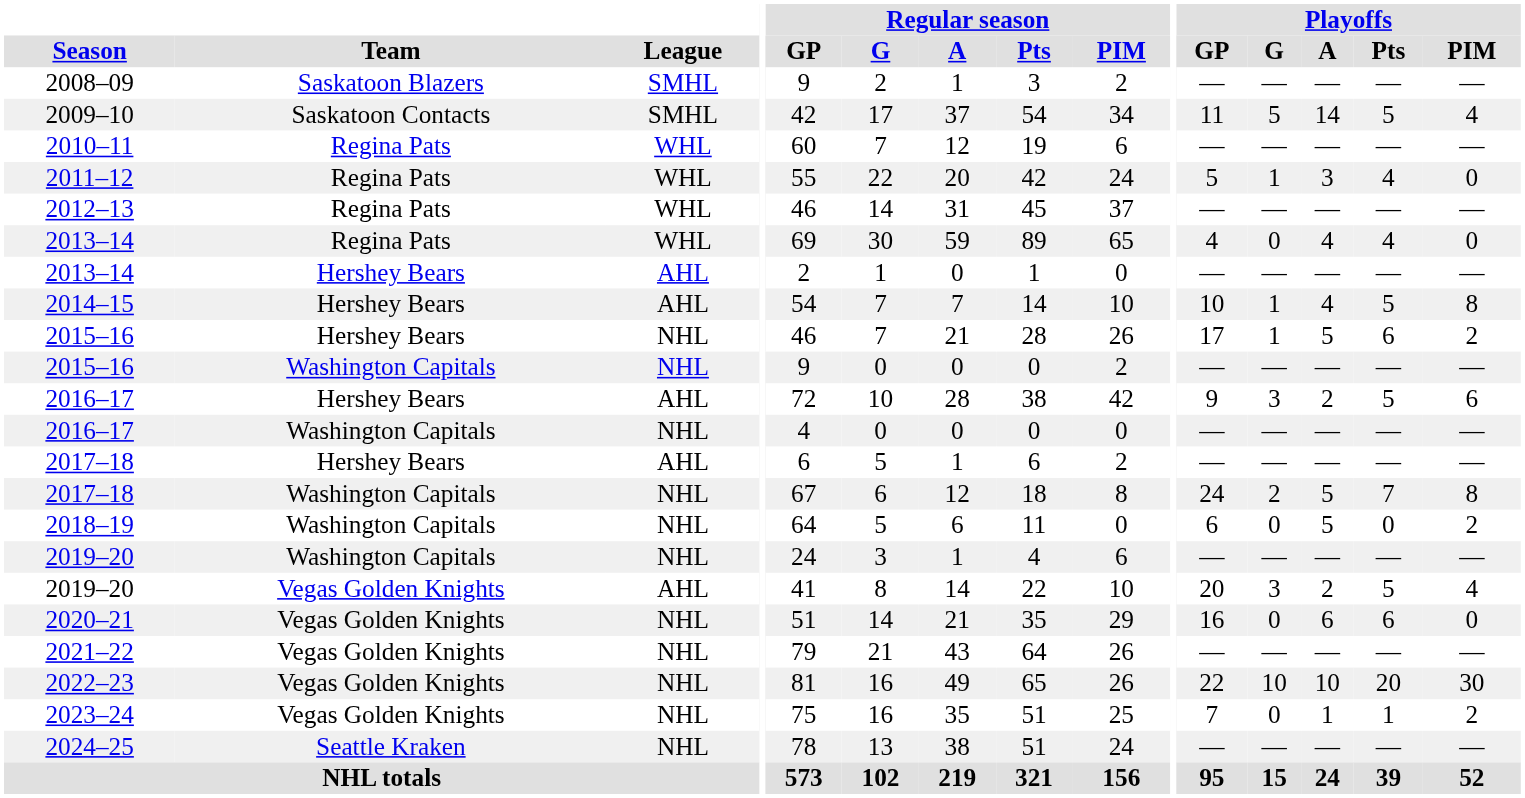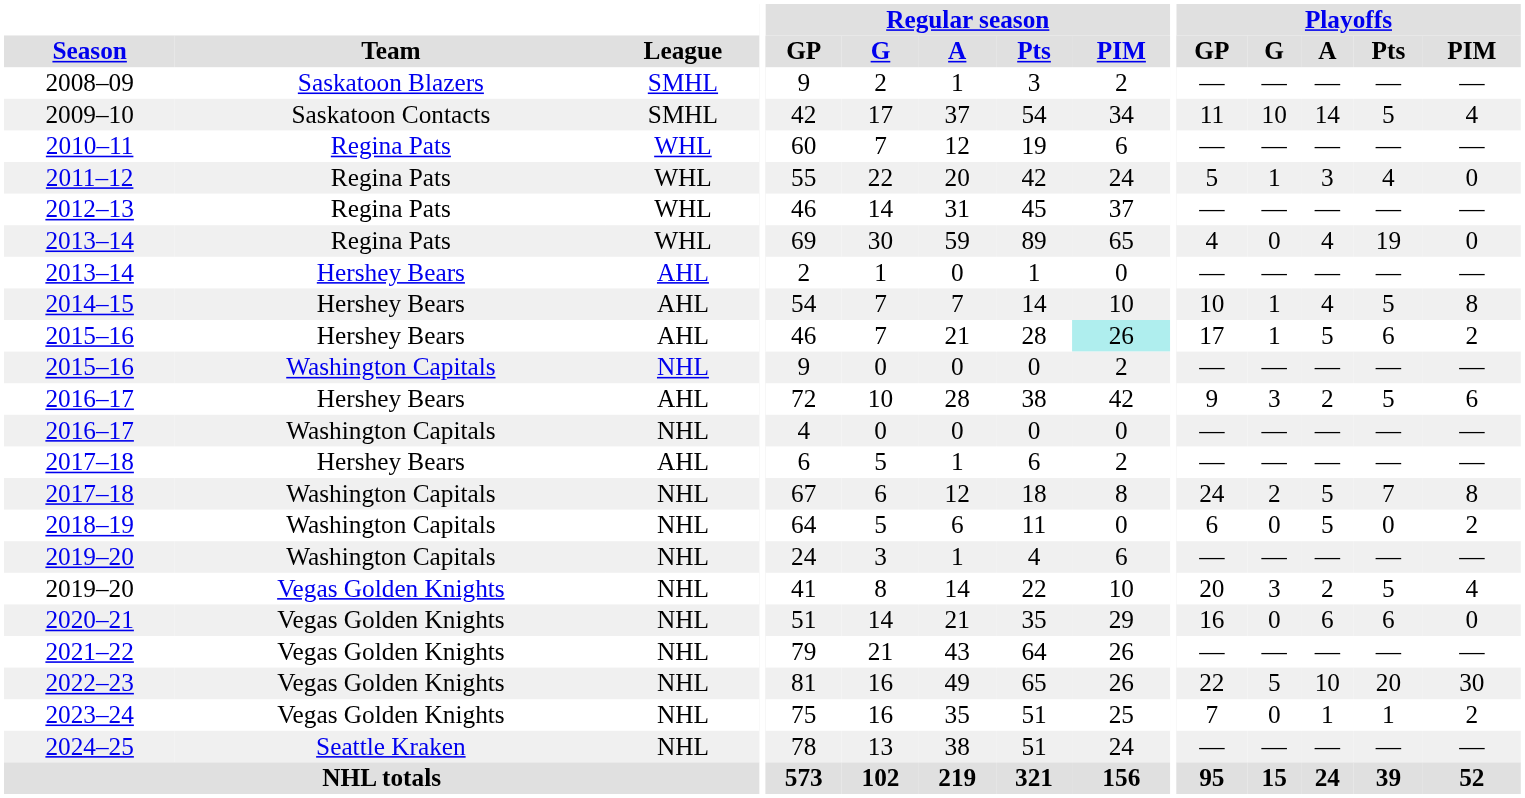 <table border="0" cellpadding="1" cellspacing="0" style="text-align:center; width:60em">
 <tr bgcolor="#e0e0e0">
 <th colspan="3" bgcolor="#ffffff"></th>
 <th rowspan="99" bgcolor="#ffffff"></th>
 <th colspan="5"><a href='#'>Regular season</a></th>
 <th rowspan="99" bgcolor="#ffffff"></th>
 <th colspan="5"><a href='#'>Playoffs</a></th>
 </tr>
 <tr bgcolor="#e0e0e0">
 <th><a href='#'>Season</a></th>
 <th>Team</th>
 <th>League</th>
 <th>GP</th>
 <th><a href='#'>G</a></th>
 <th><a href='#'>A</a></th>
 <th><a href='#'>Pts</a></th>
 <th><a href='#'>PIM</a></th>
 <th>GP</th>
 <th>G</th>
 <th>A</th>
 <th>Pts</th>
 <th>PIM</th>
 </tr>
 <tr>
 <td>2008–09</td>
 <td><a href='#'>Saskatoon Blazers</a></td>
 <td><a href='#'>SMHL</a></td>
 <td>9</td>
 <td>2</td>
 <td>1</td>
 <td>3</td>
 <td>2</td>
 <td>—</td>
 <td>—</td>
 <td>—</td>
 <td>—</td>
 <td>—</td>
 </tr>
 <tr bgcolor="#f0f0f0">
 <td>2009–10</td>
 <td>Saskatoon Contacts</td>
 <td>SMHL</td>
 <td>42</td>
 <td>17</td>
 <td>37</td>
 <td>54</td>
 <td>34</td>
 <td>11</td>
-<td>5</td>
+<td>10</td>
 <td>14</td>
 <td>5</td>
 <td>4</td>
 </tr>
 <tr>
 <td><a href='#'>2010–11</a></td>
 <td><a href='#'>Regina Pats</a></td>
 <td><a href='#'>WHL</a></td>
 <td>60</td>
 <td>7</td>
 <td>12</td>
 <td>19</td>
 <td>6</td>
 <td>—</td>
 <td>—</td>
 <td>—</td>
 <td>—</td>
 <td>—</td>
 </tr>
 <tr bgcolor="#f0f0f0">
 <td><a href='#'>2011–12</a></td>
 <td>Regina Pats</td>
 <td>WHL</td>
 <td>55</td>
 <td>22</td>
 <td>20</td>
 <td>42</td>
 <td>24</td>
 <td>5</td>
 <td>1</td>
 <td>3</td>
 <td>4</td>
 <td>0</td>
 </tr>
 <tr>
 <td><a href='#'>2012–13</a></td>
 <td>Regina Pats</td>
 <td>WHL</td>
 <td>46</td>
 <td>14</td>
 <td>31</td>
 <td>45</td>
 <td>37</td>
 <td>—</td>
 <td>—</td>
 <td>—</td>
 <td>—</td>
 <td>—</td>
 </tr>
 <tr bgcolor="#f0f0f0">
 <td><a href='#'>2013–14</a></td>
 <td>Regina Pats</td>
 <td>WHL</td>
 <td>69</td>
 <td>30</td>
 <td>59</td>
 <td>89</td>
 <td>65</td>
 <td>4</td>
 <td>0</td>
 <td>4</td>
-<td>4</td>
+<td>19</td>
 <td>0</td>
 </tr>
 <tr>
 <td><a href='#'>2013–14</a></td>
 <td><a href='#'>Hershey Bears</a></td>
 <td><a href='#'>AHL</a></td>
 <td>2</td>
 <td>1</td>
 <td>0</td>
 <td>1</td>
 <td>0</td>
 <td>—</td>
 <td>—</td>
 <td>—</td>
 <td>—</td>
 <td>—</td>
 </tr>
 <tr bgcolor="#f0f0f0">
 <td><a href='#'>2014–15</a></td>
 <td>Hershey Bears</td>
 <td>AHL</td>
 <td>54</td>
 <td>7</td>
 <td>7</td>
 <td>14</td>
 <td>10</td>
 <td>10</td>
 <td>1</td>
 <td>4</td>
 <td>5</td>
 <td>8</td>
 </tr>
 <tr>
 <td><a href='#'>2015–16</a></td>
 <td>Hershey Bears</td>
-<td>NHL</td>
+<td>AHL</td>
 <td>46</td>
 <td>7</td>
 <td>21</td>
 <td>28</td>
-<td>26</td>
+<td style="background: paleturquoise;">26</td>
 <td>17</td>
 <td>1</td>
 <td>5</td>
 <td>6</td>
 <td>2</td>
 </tr>
 <tr bgcolor="#f0f0f0">
 <td><a href='#'>2015–16</a></td>
 <td><a href='#'>Washington Capitals</a></td>
 <td><a href='#'>NHL</a></td>
 <td>9</td>
 <td>0</td>
 <td>0</td>
 <td>0</td>
 <td>2</td>
 <td>—</td>
 <td>—</td>
 <td>—</td>
 <td>—</td>
 <td>—</td>
 </tr>
 <tr>
 <td><a href='#'>2016–17</a></td>
 <td>Hershey Bears</td>
 <td>AHL</td>
 <td>72</td>
 <td>10</td>
 <td>28</td>
 <td>38</td>
 <td>42</td>
 <td>9</td>
 <td>3</td>
 <td>2</td>
 <td>5</td>
 <td>6</td>
 </tr>
 <tr bgcolor="#f0f0f0">
 <td><a href='#'>2016–17</a></td>
 <td>Washington Capitals</td>
 <td>NHL</td>
 <td>4</td>
 <td>0</td>
 <td>0</td>
 <td>0</td>
 <td>0</td>
 <td>—</td>
 <td>—</td>
 <td>—</td>
 <td>—</td>
 <td>—</td>
 </tr>
 <tr>
 <td><a href='#'>2017–18</a></td>
 <td>Hershey Bears</td>
 <td>AHL</td>
 <td>6</td>
 <td>5</td>
 <td>1</td>
 <td>6</td>
 <td>2</td>
 <td>—</td>
 <td>—</td>
 <td>—</td>
 <td>—</td>
 <td>—</td>
 </tr>
 <tr bgcolor="#f0f0f0">
 <td><a href='#'>2017–18</a></td>
 <td>Washington Capitals</td>
 <td>NHL</td>
 <td>67</td>
 <td>6</td>
 <td>12</td>
 <td>18</td>
 <td>8</td>
 <td>24</td>
 <td>2</td>
 <td>5</td>
 <td>7</td>
 <td>8</td>
 </tr>
 <tr>
 <td><a href='#'>2018–19</a></td>
 <td>Washington Capitals</td>
 <td>NHL</td>
 <td>64</td>
 <td>5</td>
 <td>6</td>
 <td>11</td>
 <td>0</td>
 <td>6</td>
 <td>0</td>
 <td>5</td>
 <td>0</td>
 <td>2</td>
 </tr>
 <tr bgcolor="#f0f0f0">
 <td><a href='#'>2019–20</a></td>
 <td>Washington Capitals</td>
 <td>NHL</td>
 <td>24</td>
 <td>3</td>
 <td>1</td>
 <td>4</td>
 <td>6</td>
 <td>—</td>
 <td>—</td>
 <td>—</td>
 <td>—</td>
 <td>—</td>
 </tr>
 <tr>
 <td>2019–20</td>
 <td><a href='#'>Vegas Golden Knights</a></td>
-<td>AHL</td>
+<td>NHL</td>
 <td>41</td>
 <td>8</td>
 <td>14</td>
 <td>22</td>
 <td>10</td>
 <td>20</td>
 <td>3</td>
 <td>2</td>
 <td>5</td>
 <td>4</td>
 </tr>
 <tr bgcolor="#f0f0f0">
 <td><a href='#'>2020–21</a></td>
 <td>Vegas Golden Knights</td>
 <td>NHL</td>
 <td>51</td>
 <td>14</td>
 <td>21</td>
 <td>35</td>
 <td>29</td>
 <td>16</td>
 <td>0</td>
 <td>6</td>
 <td>6</td>
 <td>0</td>
 </tr>
 <tr>
 <td><a href='#'>2021–22</a></td>
 <td>Vegas Golden Knights</td>
 <td>NHL</td>
 <td>79</td>
 <td>21</td>
 <td>43</td>
 <td>64</td>
 <td>26</td>
 <td>—</td>
 <td>—</td>
 <td>—</td>
 <td>—</td>
 <td>—</td>
 </tr>
 <tr bgcolor="#f0f0f0">
 <td><a href='#'>2022–23</a></td>
 <td>Vegas Golden Knights</td>
 <td>NHL</td>
 <td>81</td>
 <td>16</td>
 <td>49</td>
 <td>65</td>
 <td>26</td>
 <td>22</td>
-<td>10</td>
+<td>5</td>
 <td>10</td>
 <td>20</td>
 <td>30</td>
 </tr>
 <tr>
 <td><a href='#'>2023–24</a></td>
 <td>Vegas Golden Knights</td>
 <td>NHL</td>
 <td>75</td>
 <td>16</td>
 <td>35</td>
 <td>51</td>
 <td>25</td>
 <td>7</td>
 <td>0</td>
 <td>1</td>
 <td>1</td>
 <td>2</td>
 </tr>
 <tr bgcolor="#f0f0f0">
 <td><a href='#'>2024–25</a></td>
 <td><a href='#'>Seattle Kraken</a></td>
 <td>NHL</td>
 <td>78</td>
 <td>13</td>
 <td>38</td>
 <td>51</td>
 <td>24</td>
 <td>—</td>
 <td>—</td>
 <td>—</td>
 <td>—</td>
 <td>—</td>
 </tr>
 <tr bgcolor="#e0e0e0">
 <th colspan="3">NHL totals</th>
 <th>573</th>
 <th>102</th>
 <th>219</th>
 <th>321</th>
 <th>156</th>
 <th>95</th>
 <th>15</th>
 <th>24</th>
 <th>39</th>
 <th>52</th>
 </tr>
 </table>
